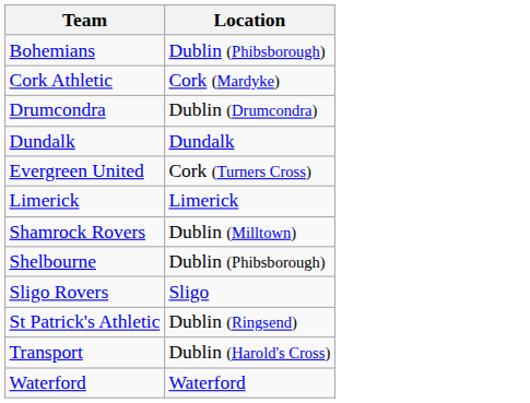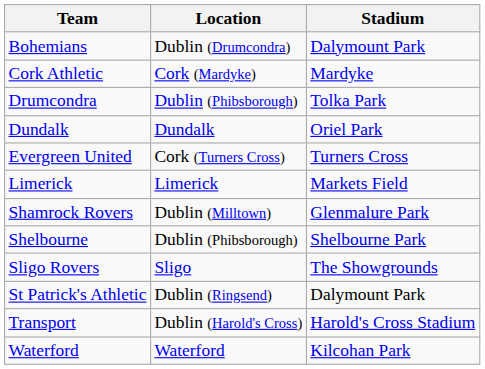 <table class="wikitable sortable">
 <tr>
 <th>Team</th>
 <th>Location</th>
+<th>Stadium</th>
 </tr>
 <tr>
 <td><a href='#'>Bohemians</a></td>
-<td><a href='#'>Dublin</a> <small>(<a href='#'>Phibsborough</a>)</small></td>
+<td>Dublin <small>(<a href='#'>Drumcondra</a>)</small></td>
+<td><a href='#'>Dalymount Park</a></td>
 </tr>
 <tr>
 <td><a href='#'>Cork Athletic</a></td>
 <td><a href='#'>Cork</a> <small>(<a href='#'>Mardyke</a>)</small></td>
+<td><a href='#'>Mardyke</a></td>
 </tr>
 <tr>
 <td><a href='#'>Drumcondra</a></td>
-<td>Dublin <small>(<a href='#'>Drumcondra</a>)</small></td>
+<td><a href='#'>Dublin</a> <small>(<a href='#'>Phibsborough</a>)</small></td>
+<td><a href='#'>Tolka Park</a></td>
 </tr>
 <tr>
 <td><a href='#'>Dundalk</a></td>
 <td><a href='#'>Dundalk</a></td>
+<td><a href='#'>Oriel Park</a></td>
 </tr>
 <tr>
 <td><a href='#'>Evergreen United</a></td>
 <td>Cork <small>(<a href='#'>Turners Cross</a>)</small></td>
+<td><a href='#'>Turners Cross</a></td>
 </tr>
 <tr>
 <td><a href='#'>Limerick</a></td>
 <td><a href='#'>Limerick</a></td>
+<td><a href='#'>Markets Field</a></td>
 </tr>
 <tr>
 <td><a href='#'>Shamrock Rovers</a></td>
 <td>Dublin <small>(<a href='#'>Milltown</a>)</small></td>
+<td><a href='#'>Glenmalure Park</a></td>
 </tr>
 <tr>
 <td><a href='#'>Shelbourne</a></td>
 <td>Dublin <small>(Phibsborough)</small></td>
+<td><a href='#'>Shelbourne Park</a></td>
 </tr>
 <tr>
 <td><a href='#'>Sligo Rovers</a></td>
 <td><a href='#'>Sligo</a></td>
+<td><a href='#'>The Showgrounds</a></td>
 </tr>
 <tr>
 <td><a href='#'>St Patrick's Athletic</a></td>
 <td>Dublin <small>(<a href='#'>Ringsend</a>)</small></td>
+<td>Dalymount Park</td>
 </tr>
 <tr>
 <td><a href='#'>Transport</a></td>
 <td>Dublin <small>(<a href='#'>Harold's Cross</a>)</small></td>
+<td><a href='#'>Harold's Cross Stadium</a></td>
 </tr>
 <tr>
 <td><a href='#'>Waterford</a></td>
 <td><a href='#'>Waterford</a></td>
+<td><a href='#'>Kilcohan Park</a></td>
 </tr>
 </table>
